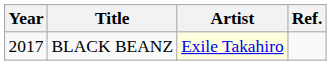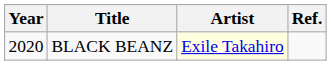 <table class="wikitable">
 <tr>
 <th>Year</th>
 <th>Title</th>
 <th>Artist</th>
 <th>Ref.</th>
 </tr>
 <tr>
-<td>2017</td>
+<td>2020</td>
 <td>BLACK BEANZ</td>
 <td style="background: lightyellow;"><a href='#'>Exile Takahiro</a></td>
 <td></td>
 </tr>
 </table>
